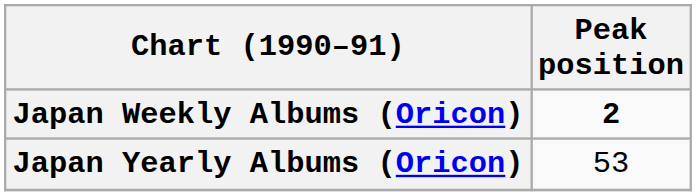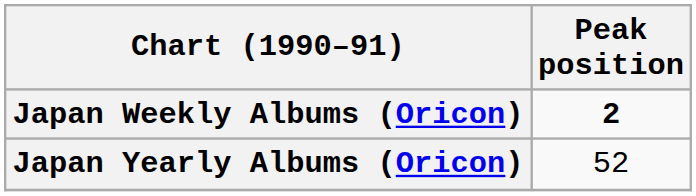 <table class="wikitable sortable plainrowheaders" style="text-align:center;">
 <tr>
 <th scope="col">Chart (1990–91)</th>
 <th scope="col">Peak<br>position</th>
 </tr>
 <tr>
 <th scope="row">Japan Weekly Albums (<a href='#'>Oricon</a>)</th>
 <td style="text-align:center;"><strong>2</strong></td>
 </tr>
 <tr>
 <th scope="row">Japan Yearly Albums (<a href='#'>Oricon</a>)</th>
-<td style="text-align:center;">53</td>
+<td style="text-align:center;">52</td>
 </tr>
 <tr>
 </tr>
 </table>
